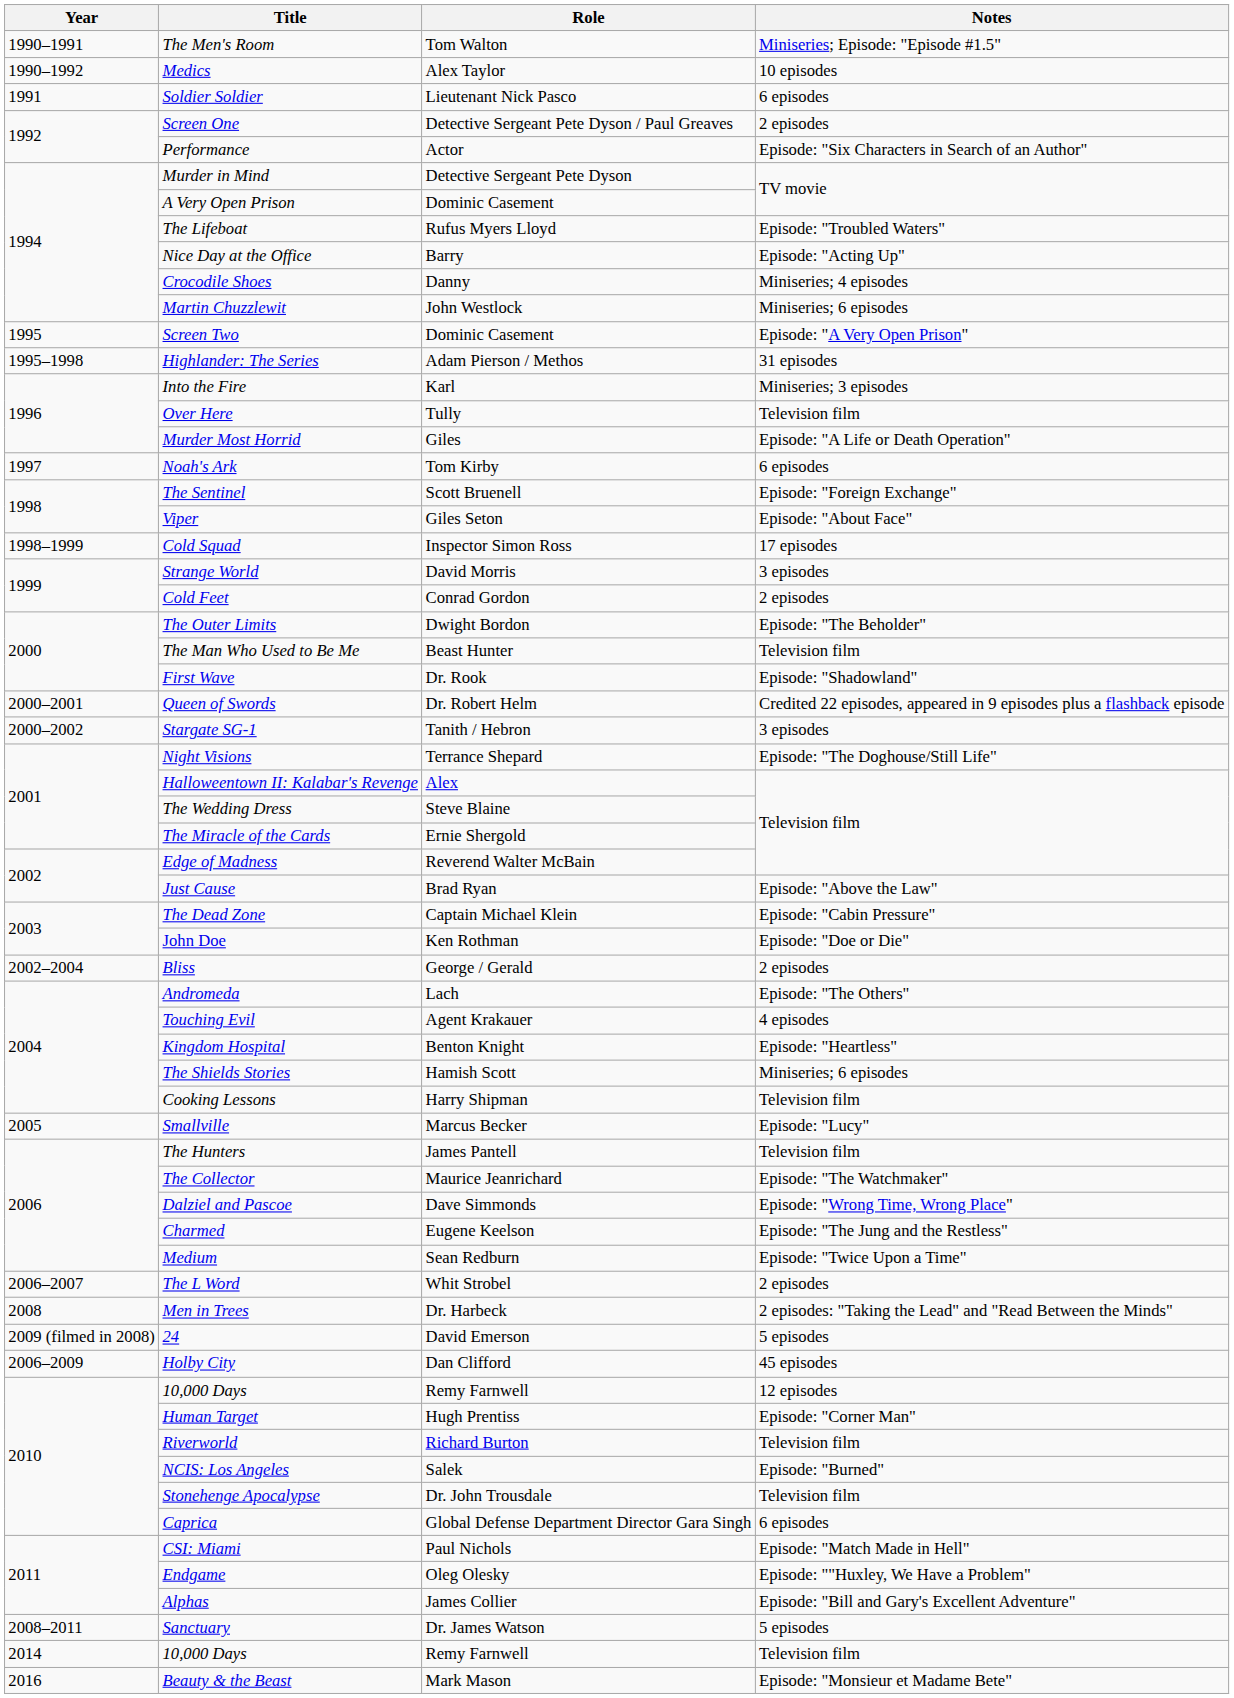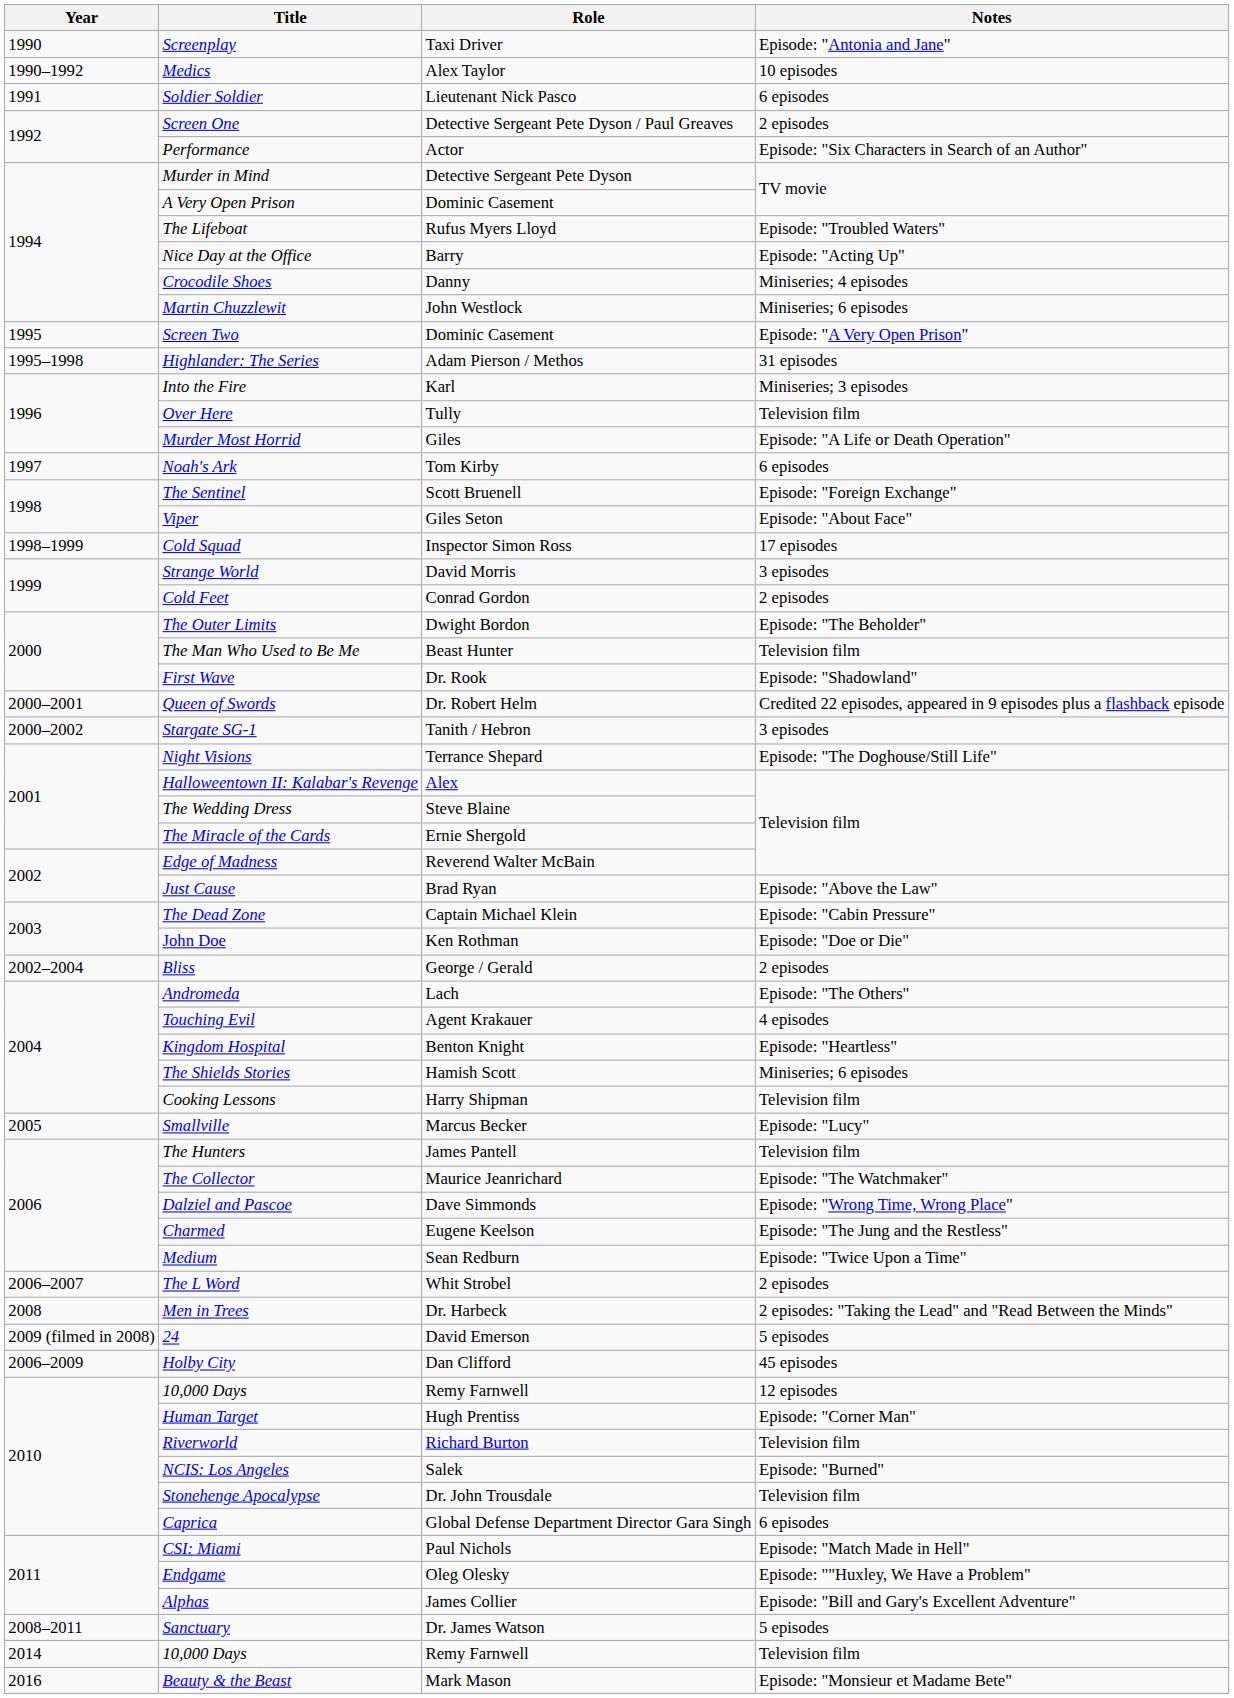 <table class="wikitable sortable">
 <tr>
 <th>Year</th>
 <th>Title</th>
 <th>Role</th>
 <th class="unsortable">Notes</th>
 </tr>
 <tr>
-<td>1990–1991</td>
-<td><em>The Men's Room</em></td>
-<td>Tom Walton</td>
-<td><a href='#'>Miniseries</a>; Episode: "Episode #1.5"</td>
+<td>1990</td>
+<td><em><a href='#'>Screenplay</a></em></td>
+<td>Taxi Driver</td>
+<td>Episode: "<a href='#'>Antonia and Jane</a>"</td>
 </tr>
 <tr>
 <td>1990–1992</td>
 <td><em><a href='#'>Medics</a></em></td>
 <td>Alex Taylor</td>
 <td>10 episodes</td>
 </tr>
 <tr>
 <td>1991</td>
 <td><em><a href='#'>Soldier Soldier</a></em></td>
 <td>Lieutenant Nick Pasco</td>
 <td>6 episodes</td>
 </tr>
 <tr>
 <td rowspan="2">1992</td>
 <td><em><a href='#'>Screen One</a></em></td>
 <td>Detective Sergeant Pete Dyson / Paul Greaves</td>
 <td>2 episodes</td>
 </tr>
 <tr>
 <td><em>Performance</em></td>
 <td>Actor</td>
 <td>Episode: "Six Characters in Search of an Author"</td>
 </tr>
 <tr>
 <td rowspan="6">1994</td>
 <td><em>Murder in Mind</em></td>
 <td>Detective Sergeant Pete Dyson</td>
 <td rowspan="2">TV movie</td>
 </tr>
 <tr>
 <td><em>A Very Open Prison</em></td>
 <td>Dominic Casement</td>
 </tr>
 <tr>
 <td><em>The Lifeboat</em></td>
 <td>Rufus Myers Lloyd</td>
 <td>Episode: "Troubled Waters"</td>
 </tr>
 <tr>
 <td><em>Nice Day at the Office</em></td>
 <td>Barry</td>
 <td>Episode: "Acting Up"</td>
 </tr>
 <tr>
 <td><em><a href='#'>Crocodile Shoes</a></em></td>
 <td>Danny</td>
 <td>Miniseries; 4 episodes</td>
 </tr>
 <tr>
 <td><em><a href='#'>Martin Chuzzlewit</a></em></td>
 <td>John Westlock</td>
 <td>Miniseries; 6 episodes</td>
 </tr>
 <tr>
 <td>1995</td>
 <td><em><a href='#'>Screen Two</a></em></td>
 <td>Dominic Casement</td>
 <td>Episode: "<a href='#'>A Very Open Prison</a>"</td>
 </tr>
 <tr>
 <td>1995–1998</td>
 <td><em><a href='#'>Highlander: The Series</a></em></td>
 <td>Adam Pierson / Methos</td>
 <td>31 episodes</td>
 </tr>
 <tr>
 <td rowspan="3">1996</td>
 <td><em>Into the Fire</em></td>
 <td>Karl</td>
 <td>Miniseries; 3 episodes</td>
 </tr>
 <tr>
 <td><em><a href='#'>Over Here</a></em></td>
 <td>Tully</td>
 <td>Television film</td>
 </tr>
 <tr>
 <td><em><a href='#'>Murder Most Horrid</a></em></td>
 <td>Giles</td>
 <td>Episode: "A Life or Death Operation"</td>
 </tr>
 <tr>
 <td>1997</td>
 <td><em><a href='#'>Noah's Ark</a></em></td>
 <td>Tom Kirby</td>
 <td>6 episodes</td>
 </tr>
 <tr>
 <td rowspan="2">1998</td>
 <td><em><a href='#'>The Sentinel</a></em></td>
 <td>Scott Bruenell</td>
 <td>Episode: "Foreign Exchange"</td>
 </tr>
 <tr>
 <td><em><a href='#'>Viper</a></em></td>
 <td>Giles Seton</td>
 <td>Episode: "About Face"</td>
 </tr>
 <tr>
 <td>1998–1999</td>
 <td><em><a href='#'>Cold Squad</a></em></td>
 <td>Inspector Simon Ross</td>
 <td>17 episodes</td>
 </tr>
 <tr>
 <td rowspan="2">1999</td>
 <td><em><a href='#'>Strange World</a></em></td>
 <td>David Morris</td>
 <td>3 episodes</td>
 </tr>
 <tr>
 <td><em><a href='#'>Cold Feet</a></em></td>
 <td>Conrad Gordon</td>
 <td>2 episodes</td>
 </tr>
 <tr>
 <td rowspan="3">2000</td>
 <td><em><a href='#'>The Outer Limits</a></em></td>
 <td>Dwight Bordon</td>
 <td>Episode: "The Beholder"</td>
 </tr>
 <tr>
 <td><em>The Man Who Used to Be Me</em></td>
 <td>Beast Hunter</td>
 <td>Television film</td>
 </tr>
 <tr>
 <td><em><a href='#'>First Wave</a></em></td>
 <td>Dr. Rook</td>
 <td>Episode: "Shadowland"</td>
 </tr>
 <tr>
 <td>2000–2001</td>
 <td><em><a href='#'>Queen of Swords</a></em></td>
 <td>Dr. Robert Helm</td>
 <td>Credited 22 episodes, appeared in 9 episodes plus a <a href='#'>flashback</a> episode</td>
 </tr>
 <tr>
 <td>2000–2002</td>
 <td><em><a href='#'>Stargate SG-1</a></em></td>
 <td>Tanith / Hebron</td>
 <td>3 episodes</td>
 </tr>
 <tr>
 <td rowspan="4">2001</td>
 <td><em><a href='#'>Night Visions</a></em></td>
 <td>Terrance Shepard</td>
 <td>Episode: "The Doghouse/Still Life"</td>
 </tr>
 <tr>
 <td><em><a href='#'>Halloweentown II: Kalabar's Revenge</a></em></td>
 <td><a href='#'>Alex</a></td>
 <td rowspan="4">Television film</td>
 </tr>
 <tr>
 <td><em>The Wedding Dress</em></td>
 <td>Steve Blaine</td>
 </tr>
 <tr>
 <td><em><a href='#'>The Miracle of the Cards</a></em></td>
 <td>Ernie Shergold</td>
 </tr>
 <tr>
 <td rowspan="2">2002</td>
 <td><em><a href='#'>Edge of Madness</a></em></td>
 <td>Reverend Walter McBain</td>
 </tr>
 <tr>
 <td><em><a href='#'>Just Cause</a></em></td>
 <td>Brad Ryan</td>
 <td>Episode: "Above the Law"</td>
 </tr>
 <tr>
 <td rowspan="2">2003</td>
 <td><em><a href='#'>The Dead Zone</a></em></td>
 <td>Captain Michael Klein</td>
 <td>Episode: "Cabin Pressure"</td>
 </tr>
 <tr>
 <td><a href='#'>John Doe</a></td>
 <td>Ken Rothman</td>
 <td>Episode: "Doe or Die"</td>
 </tr>
 <tr>
 <td>2002–2004</td>
 <td><em><a href='#'>Bliss</a></em></td>
 <td>George / Gerald</td>
 <td>2 episodes</td>
 </tr>
 <tr>
 <td rowspan="5">2004</td>
 <td><em><a href='#'>Andromeda</a></em></td>
 <td>Lach</td>
 <td>Episode: "The Others"</td>
 </tr>
 <tr>
 <td><em><a href='#'>Touching Evil</a></em></td>
 <td>Agent Krakauer</td>
 <td>4 episodes</td>
 </tr>
 <tr>
 <td><em><a href='#'>Kingdom Hospital</a></em></td>
 <td>Benton Knight</td>
 <td>Episode: "Heartless"</td>
 </tr>
 <tr>
 <td><em><a href='#'>The Shields Stories</a></em></td>
 <td>Hamish Scott</td>
 <td>Miniseries; 6 episodes</td>
 </tr>
 <tr>
 <td><em>Cooking Lessons</em></td>
 <td>Harry Shipman</td>
 <td>Television film</td>
 </tr>
 <tr>
 <td>2005</td>
 <td><em><a href='#'>Smallville</a></em></td>
 <td>Marcus Becker</td>
 <td>Episode: "Lucy"</td>
 </tr>
 <tr>
 <td rowspan="5">2006</td>
 <td><em>The Hunters</em></td>
 <td>James Pantell</td>
 <td>Television film</td>
 </tr>
 <tr>
 <td><em><a href='#'>The Collector</a></em></td>
 <td>Maurice Jeanrichard</td>
 <td>Episode: "The Watchmaker"</td>
 </tr>
 <tr>
 <td><em><a href='#'>Dalziel and Pascoe</a></em></td>
 <td>Dave Simmonds</td>
 <td>Episode: "<a href='#'>Wrong Time, Wrong Place</a>"</td>
 </tr>
 <tr>
 <td><em><a href='#'>Charmed</a></em></td>
 <td>Eugene Keelson</td>
 <td>Episode: "The Jung and the Restless"</td>
 </tr>
 <tr>
 <td><em><a href='#'>Medium</a></em></td>
 <td>Sean Redburn</td>
 <td>Episode: "Twice Upon a Time"</td>
 </tr>
 <tr>
 <td>2006–2007</td>
 <td><em><a href='#'>The L Word</a></em></td>
 <td>Whit Strobel</td>
 <td>2 episodes</td>
 </tr>
 <tr>
 <td>2008</td>
 <td><em><a href='#'>Men in Trees</a></em></td>
 <td>Dr. Harbeck</td>
 <td>2 episodes: "Taking the Lead" and "Read Between the Minds"</td>
 </tr>
 <tr>
 <td>2009 (filmed in 2008)</td>
 <td><em><a href='#'>24</a></em></td>
 <td>David Emerson</td>
 <td>5 episodes</td>
 </tr>
 <tr>
 <td>2006–2009</td>
 <td><em><a href='#'>Holby City</a></em></td>
 <td>Dan Clifford</td>
 <td>45 episodes</td>
 </tr>
 <tr>
 <td rowspan="6">2010</td>
 <td><em>10,000 Days</em></td>
 <td>Remy Farnwell</td>
 <td>12 episodes</td>
 </tr>
 <tr>
 <td><em><a href='#'>Human Target</a></em></td>
 <td>Hugh Prentiss</td>
 <td>Episode: "Corner Man"</td>
 </tr>
 <tr>
 <td><em><a href='#'>Riverworld</a></em></td>
 <td><a href='#'>Richard Burton</a></td>
 <td>Television film</td>
 </tr>
 <tr>
 <td><em><a href='#'>NCIS: Los Angeles</a></em></td>
 <td>Salek</td>
 <td>Episode: "Burned"</td>
 </tr>
 <tr>
 <td><em><a href='#'>Stonehenge Apocalypse</a></em></td>
 <td>Dr. John Trousdale</td>
 <td>Television film</td>
 </tr>
 <tr>
 <td><em><a href='#'>Caprica</a></em></td>
 <td>Global Defense Department Director Gara Singh</td>
 <td>6 episodes</td>
 </tr>
 <tr>
 <td rowspan="3">2011</td>
 <td><em><a href='#'>CSI: Miami</a></em></td>
 <td>Paul Nichols</td>
 <td>Episode: "Match Made in Hell"</td>
 </tr>
 <tr>
 <td><em><a href='#'>Endgame</a></em></td>
 <td>Oleg Olesky</td>
 <td>Episode: ""Huxley, We Have a Problem"</td>
 </tr>
 <tr>
 <td><em><a href='#'>Alphas</a></em></td>
 <td>James Collier</td>
 <td>Episode: "Bill and Gary's Excellent Adventure"</td>
 </tr>
 <tr>
 <td>2008–2011</td>
 <td><em><a href='#'>Sanctuary</a></em></td>
 <td>Dr. James Watson</td>
 <td>5 episodes</td>
 </tr>
 <tr>
 <td>2014</td>
 <td><em>10,000 Days</em></td>
 <td>Remy Farnwell</td>
 <td>Television film</td>
 </tr>
 <tr>
 <td>2016</td>
 <td><em><a href='#'>Beauty & the Beast</a></em></td>
 <td>Mark Mason</td>
 <td>Episode: "Monsieur et Madame Bete"</td>
 </tr>
 </table>
